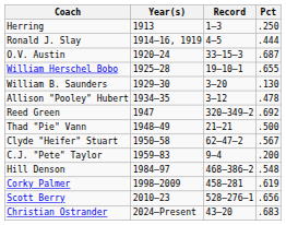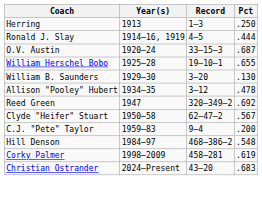 <table class="wikitable" border="1">
 <tr>
 <th>Coach</th>
 <th>Year(s)</th>
 <th>Record</th>
 <th>Pct</th>
 </tr>
 <tr>
 <td>Herring</td>
 <td>1913</td>
 <td>1–3</td>
 <td>.250</td>
 </tr>
 <tr>
 <td>Ronald J. Slay</td>
 <td>1914–16, 1919</td>
 <td>4–5</td>
 <td>.444</td>
 </tr>
 <tr>
 <td>O.V. Austin</td>
 <td>1920–24</td>
 <td>33–15–3</td>
 <td>.687</td>
 </tr>
 <tr>
 <td><a href='#'>William Herschel Bobo</a></td>
 <td>1925–28</td>
 <td>19–10–1</td>
 <td>.655</td>
 </tr>
 <tr>
 <td>William B. Saunders</td>
 <td>1929–30</td>
 <td>3–20</td>
 <td>.130</td>
 </tr>
 <tr>
 <td>Allison "Pooley" Hubert</td>
 <td>1934–35</td>
 <td>3–12</td>
 <td>.478</td>
 </tr>
 <tr>
 <td>Reed Green</td>
 <td>1947</td>
 <td>320–349–2</td>
 <td>.692</td>
 </tr>
 <tr>
-<td>Thad "Pie" Vann</td>
-<td>1948–49</td>
-<td>21–21</td>
-<td>.500</td>
-</tr>
-<tr>
 <td>Clyde "Heifer" Stuart</td>
 <td>1950–58</td>
 <td>62–47–2</td>
 <td>.567</td>
 </tr>
 <tr>
 <td>C.J. "Pete" Taylor</td>
 <td>1959–83</td>
 <td>9–4</td>
 <td>.200</td>
 </tr>
 <tr>
 <td>Hill Denson</td>
 <td>1984–97</td>
 <td>468–386–2</td>
 <td>.548</td>
 </tr>
 <tr>
 <td><a href='#'>Corky Palmer</a></td>
 <td>1998–2009</td>
 <td>458–281</td>
 <td>.619</td>
 </tr>
 <tr>
-<td><a href='#'>Scott Berry</a></td>
-<td>2010–23</td>
-<td>528–276–1</td>
-<td>.656</td>
-</tr>
-<tr>
 <td><a href='#'>Christian Ostrander</a></td>
 <td>2024–Present</td>
 <td>43–20</td>
 <td>.683</td>
 </tr>
 </table>
